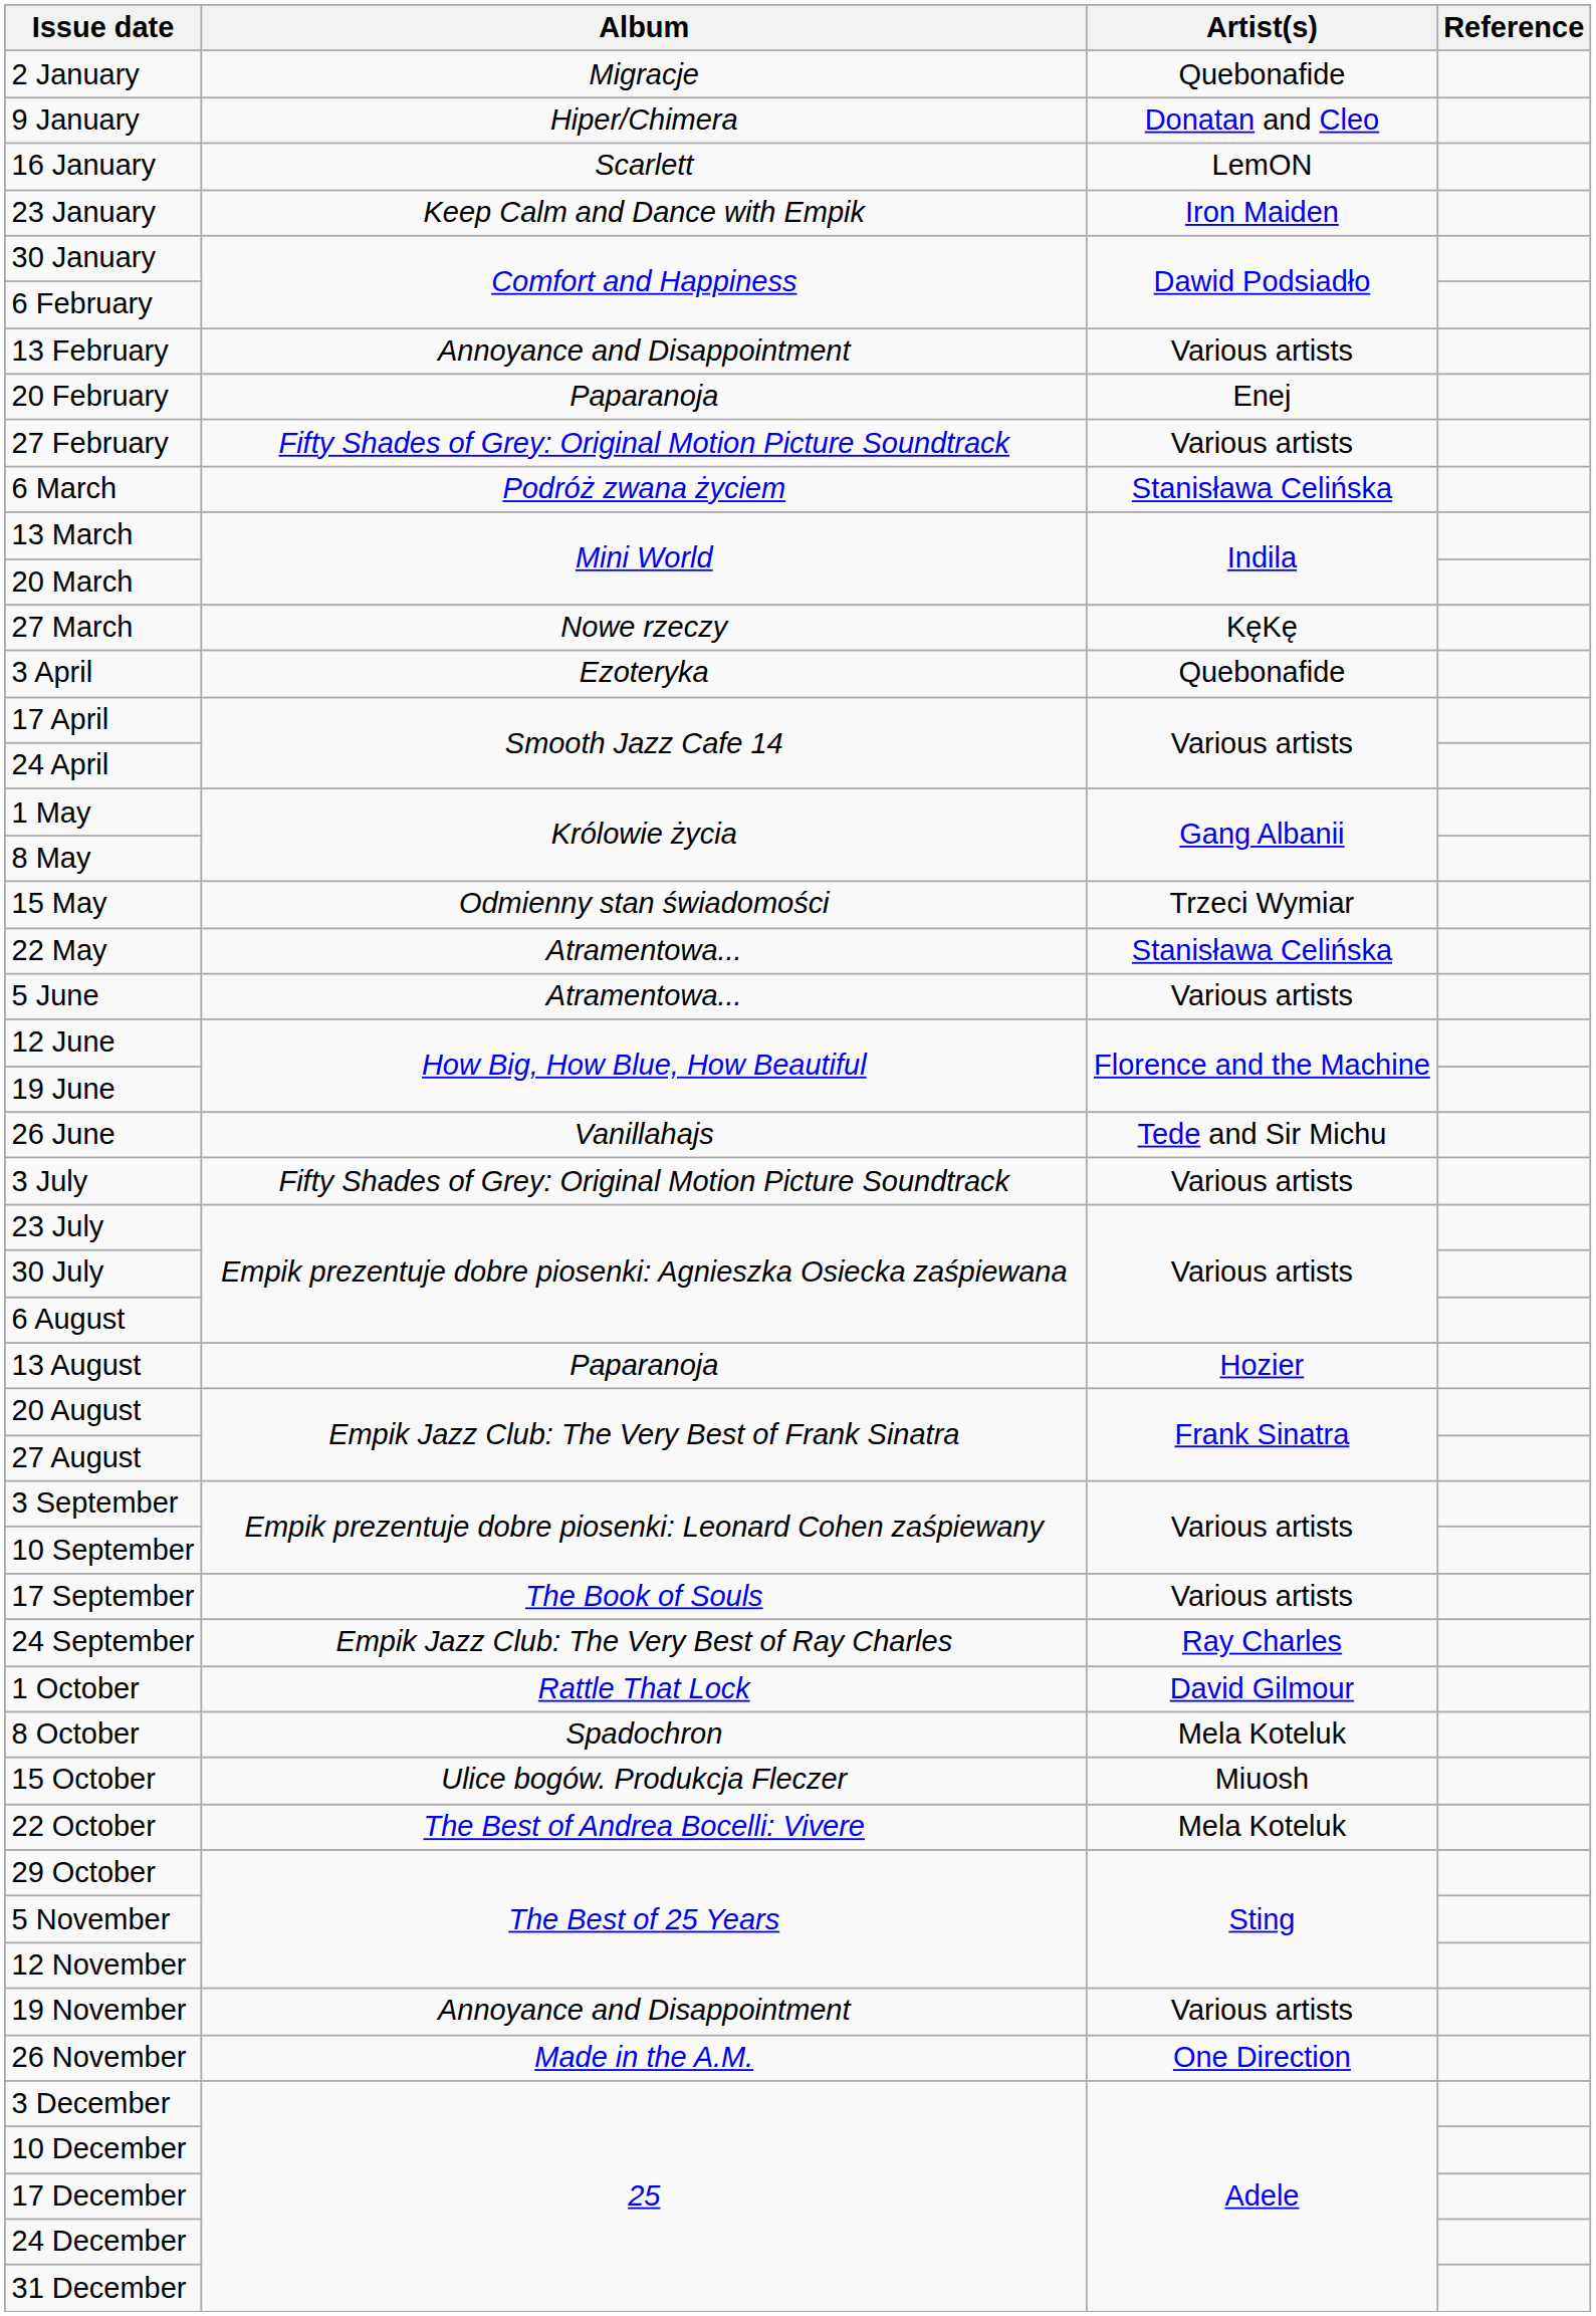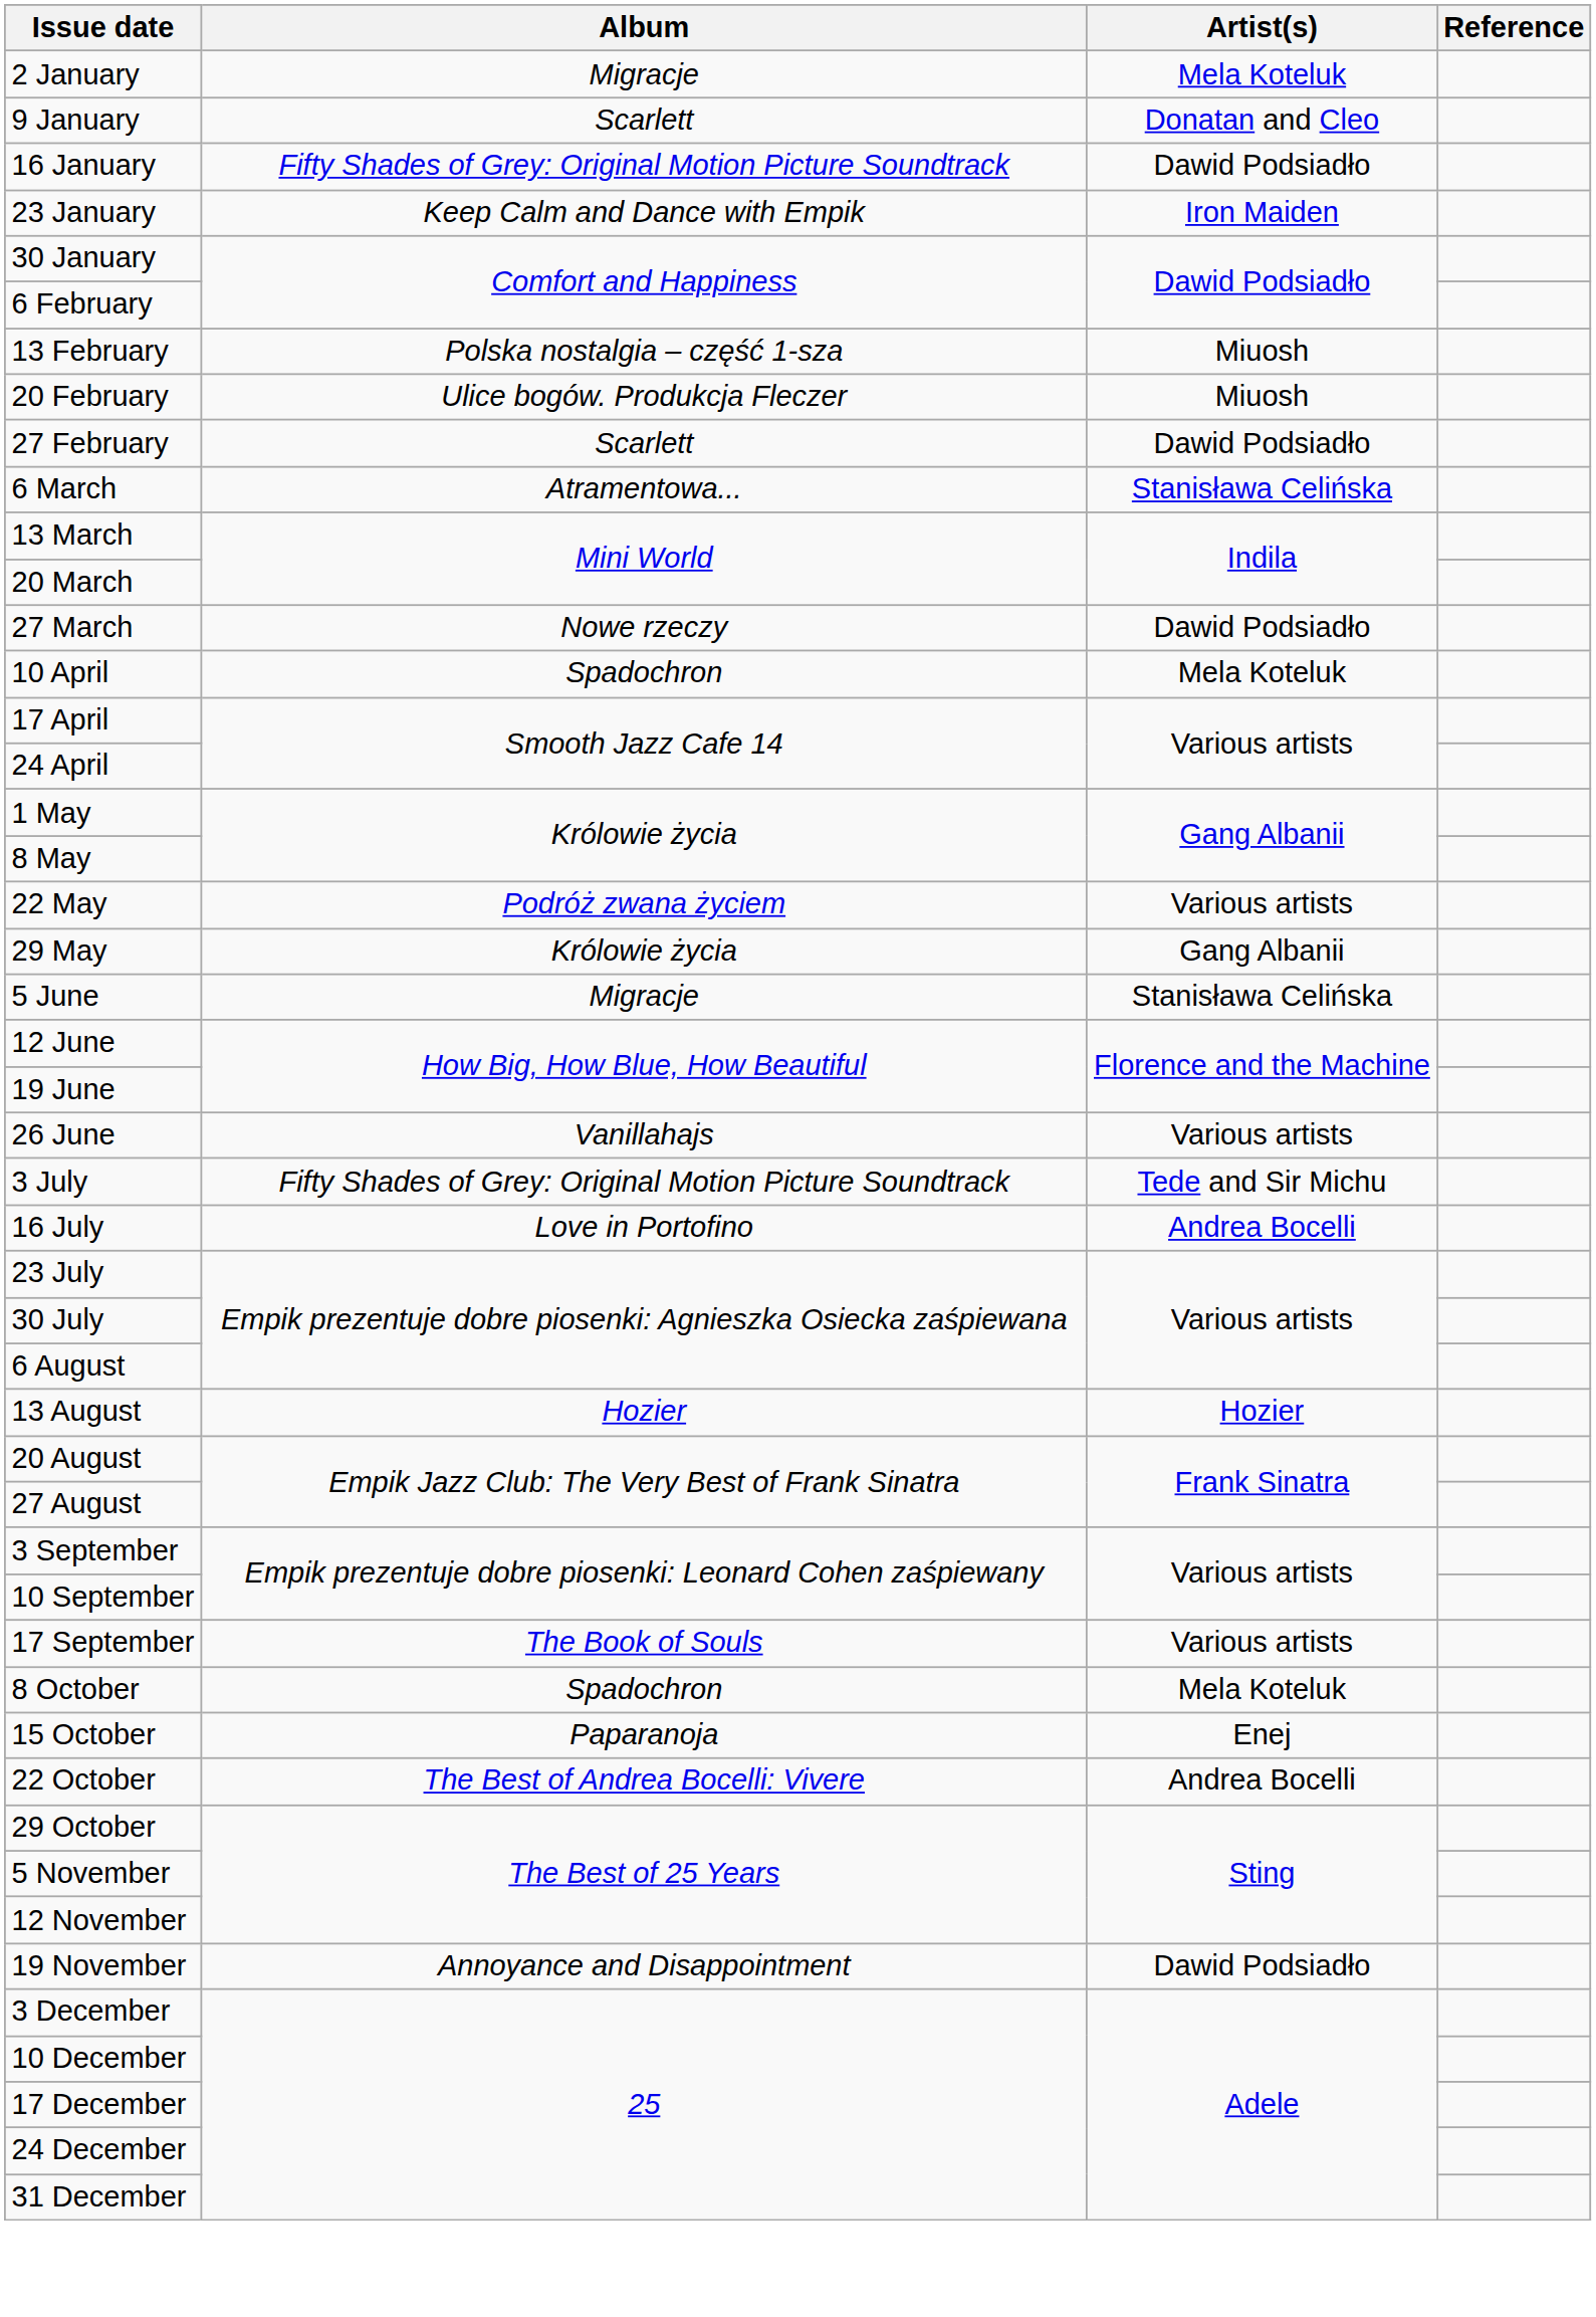 <table class="wikitable">
 <tr>
 <th>Issue date</th>
 <th style="width:30em;">Album</th>
 <th>Artist(s)</th>
 <th>Reference</th>
 </tr>
 <tr>
 <td>2 January</td>
 <td align="center"><em>Migracje</em></td>
-<td align="center">Quebonafide</td>
+<td align="center"><a href='#'>Mela Koteluk</a></td>
 <td align="center"></td>
 </tr>
 <tr>
 <td>9 January</td>
-<td align="center"><em>Hiper/Chimera</em></td>
+<td align="center"><em>Scarlett</em></td>
 <td align="center"><a href='#'>Donatan</a> and <a href='#'>Cleo</a></td>
 <td align="center"></td>
 </tr>
 <tr>
 <td>16 January</td>
-<td align="center"><em>Scarlett</em></td>
-<td align="center">LemON</td>
+<td align="center"><em><a href='#'>Fifty Shades of Grey: Original Motion Picture Soundtrack</a></em></td>
+<td align="center">Dawid Podsiadło</td>
 <td align="center"></td>
 </tr>
 <tr>
 <td>23 January</td>
 <td align="center"><em>Keep Calm and Dance with Empik</em></td>
 <td align="center"><a href='#'>Iron Maiden</a></td>
 <td align="center"></td>
 </tr>
 <tr>
 <td>30 January</td>
 <td align="center" rowspan="2"><em><a href='#'>Comfort and Happiness</a></em></td>
 <td align="center" rowspan="2"><a href='#'>Dawid Podsiadło</a></td>
 <td align="center"></td>
 </tr>
 <tr>
 <td>6 February</td>
 <td align="center"></td>
 </tr>
 <tr>
 <td>13 February</td>
-<td align="center"><em>Annoyance and Disappointment</em></td>
-<td align="center">Various artists</td>
+<td align="center"><em>Polska nostalgia – część 1-sza</em></td>
+<td align="center">Miuosh</td>
 <td align="center"></td>
 </tr>
 <tr>
 <td>20 February</td>
-<td align="center"><em>Paparanoja</em></td>
-<td align="center">Enej</td>
+<td align="center"><em>Ulice bogów. Produkcja Fleczer</em></td>
+<td align="center">Miuosh</td>
 <td align="center"></td>
 </tr>
 <tr>
 <td>27 February</td>
-<td align="center"><em><a href='#'>Fifty Shades of Grey: Original Motion Picture Soundtrack</a></em></td>
-<td align="center">Various artists</td>
+<td align="center"><em>Scarlett</em></td>
+<td align="center">Dawid Podsiadło</td>
 <td align="center"></td>
 </tr>
 <tr>
 <td>6 March</td>
-<td align="center"><em><a href='#'>Podróż zwana życiem</a></em></td>
+<td align="center"><em>Atramentowa...</em></td>
 <td align="center"><a href='#'>Stanisława Celińska</a></td>
 <td align="center"></td>
 </tr>
 <tr>
 <td>13 March</td>
 <td align="center" rowspan="2"><em><a href='#'>Mini World</a></em></td>
 <td align="center" rowspan="2"><a href='#'>Indila</a></td>
 <td align="center"></td>
 </tr>
 <tr>
 <td>20 March</td>
 <td align="center"></td>
 </tr>
 <tr>
 <td>27 March</td>
 <td align="center"><em>Nowe rzeczy</em></td>
-<td align="center">KęKę</td>
+<td align="center">Dawid Podsiadło</td>
 <td align="center"></td>
 </tr>
 <tr>
-<td>3 April</td>
-<td align="center"><em>Ezoteryka</em></td>
-<td align="center">Quebonafide</td>
+<td>10 April</td>
+<td align="center"><em>Spadochron</em></td>
+<td align="center">Mela Koteluk</td>
 <td align="center"></td>
 </tr>
 <tr>
 <td>17 April</td>
 <td align="center" rowspan="2"><em>Smooth Jazz Cafe 14</em></td>
 <td align="center" rowspan="2">Various artists</td>
 <td align="center"></td>
 </tr>
 <tr>
 <td>24 April</td>
 <td align="center"></td>
 </tr>
 <tr>
 <td>1 May</td>
 <td align="center" rowspan="2"><em>Królowie życia</em></td>
 <td align="center" rowspan="2"><a href='#'>Gang Albanii</a></td>
 <td align="center"></td>
 </tr>
 <tr>
 <td>8 May</td>
 <td align="center"></td>
 </tr>
 <tr>
-<td>15 May</td>
-<td align="center"><em>Odmienny stan świadomości</em></td>
-<td align="center">Trzeci Wymiar</td>
+<td>22 May</td>
+<td align="center"><em><a href='#'>Podróż zwana życiem</a></em></td>
+<td align="center">Various artists</td>
 <td align="center"></td>
 </tr>
 <tr>
-<td>22 May</td>
-<td align="center"><em>Atramentowa...</em></td>
-<td align="center"><a href='#'>Stanisława Celińska</a></td>
+<td>29 May</td>
+<td align="center"><em>Królowie życia</em></td>
+<td align="center">Gang Albanii</td>
 <td align="center"></td>
 </tr>
 <tr>
 <td>5 June</td>
-<td align="center"><em>Atramentowa...</em></td>
-<td align="center">Various artists</td>
+<td align="center"><em>Migracje</em></td>
+<td align="center">Stanisława Celińska</td>
 <td align="center"></td>
 </tr>
 <tr>
 <td>12 June</td>
 <td align="center" rowspan="2"><em><a href='#'>How Big, How Blue, How Beautiful</a></em></td>
 <td align="center" rowspan="2"><a href='#'>Florence and the Machine</a></td>
 <td align="center"></td>
 </tr>
 <tr>
 <td>19 June</td>
 <td align="center"></td>
 </tr>
 <tr>
 <td>26 June</td>
 <td align="center"><em>Vanillahajs</em></td>
-<td align="center"><a href='#'>Tede</a> and Sir Michu</td>
+<td align="center">Various artists</td>
 <td align="center"></td>
 </tr>
 <tr>
 <td>3 July</td>
 <td align="center"><em>Fifty Shades of Grey: Original Motion Picture Soundtrack</em></td>
-<td align="center">Various artists</td>
+<td align="center"><a href='#'>Tede</a> and Sir Michu</td>
+<td align="center"></td>
+</tr>
+<tr>
+<td>16 July</td>
+<td align="center"><em>Love in Portofino</em></td>
+<td align="center"><a href='#'>Andrea Bocelli</a></td>
 <td align="center"></td>
 </tr>
 <tr>
 <td>23 July</td>
 <td align="center" rowspan="3"><em>Empik prezentuje dobre piosenki: Agnieszka Osiecka zaśpiewana</em></td>
 <td align="center" rowspan="3">Various artists</td>
 <td align="center"></td>
 </tr>
 <tr>
 <td>30 July</td>
 <td align="center"></td>
 </tr>
 <tr>
 <td>6 August</td>
 <td align="center"></td>
 </tr>
 <tr>
 <td>13 August</td>
-<td align="center"><em>Paparanoja</em></td>
+<td align="center"><em><a href='#'>Hozier</a></em></td>
 <td align="center"><a href='#'>Hozier</a></td>
 <td align="center"></td>
 </tr>
 <tr>
 <td>20 August</td>
 <td align="center" rowspan="2"><em>Empik Jazz Club: The Very Best of Frank Sinatra</em></td>
 <td align="center" rowspan="2"><a href='#'>Frank Sinatra</a></td>
 <td align="center"></td>
 </tr>
 <tr>
 <td>27 August</td>
 <td align="center"></td>
 </tr>
 <tr>
 <td>3 September</td>
 <td align="center" rowspan="2"><em>Empik prezentuje dobre piosenki: Leonard Cohen zaśpiewany</em></td>
 <td align="center" rowspan="2">Various artists</td>
 <td align="center"></td>
 </tr>
 <tr>
 <td>10 September</td>
 <td align="center"></td>
 </tr>
 <tr>
 <td>17 September</td>
 <td align="center"><em><a href='#'>The Book of Souls</a></em></td>
 <td align="center">Various artists</td>
 <td align="center"></td>
 </tr>
 <tr>
-<td>24 September</td>
-<td align="center"><em>Empik Jazz Club: The Very Best of Ray Charles</em></td>
-<td align="center"><a href='#'>Ray Charles</a></td>
-<td align="center"></td>
-</tr>
-<tr>
-<td>1 October</td>
-<td align="center"><em><a href='#'>Rattle That Lock</a></em></td>
-<td align="center"><a href='#'>David Gilmour</a></td>
-<td align="center"></td>
-</tr>
-<tr>
 <td>8 October</td>
 <td align="center"><em>Spadochron</em></td>
 <td align="center">Mela Koteluk</td>
 <td align="center"></td>
 </tr>
 <tr>
 <td>15 October</td>
-<td align="center"><em>Ulice bogów. Produkcja Fleczer</em></td>
-<td align="center">Miuosh</td>
+<td align="center"><em>Paparanoja</em></td>
+<td align="center">Enej</td>
 <td align="center"></td>
 </tr>
 <tr>
 <td>22 October</td>
 <td align="center"><em><a href='#'>The Best of Andrea Bocelli: Vivere</a></em></td>
-<td align="center">Mela Koteluk</td>
+<td align="center">Andrea Bocelli</td>
 <td align="center"></td>
 </tr>
 <tr>
 <td>29 October</td>
 <td align="center" rowspan="3"><em><a href='#'>The Best of 25 Years</a></em></td>
 <td align="center" rowspan="3"><a href='#'>Sting</a></td>
 <td align="center"></td>
 </tr>
 <tr>
 <td>5 November</td>
 <td align="center"></td>
 </tr>
 <tr>
 <td>12 November</td>
 <td align="center"></td>
 </tr>
 <tr>
 <td>19 November</td>
 <td align="center"><em>Annoyance and Disappointment</em></td>
-<td align="center">Various artists</td>
-<td align="center"></td>
-</tr>
-<tr>
-<td>26 November</td>
-<td align="center"><em><a href='#'>Made in the A.M.</a></em></td>
-<td align="center"><a href='#'>One Direction</a></td>
+<td align="center">Dawid Podsiadło</td>
 <td align="center"></td>
 </tr>
 <tr>
 <td>3 December</td>
 <td align="center" rowspan="5"><em><a href='#'>25</a></em></td>
 <td align="center" rowspan="5"><a href='#'>Adele</a></td>
 <td align="center"></td>
 </tr>
 <tr>
 <td>10 December</td>
 <td align="center"></td>
 </tr>
 <tr>
 <td>17 December</td>
 <td align="center"></td>
 </tr>
 <tr>
 <td>24 December</td>
 <td align="center"></td>
 </tr>
 <tr>
 <td>31 December</td>
 <td align="center"></td>
 </tr>
 </table>
